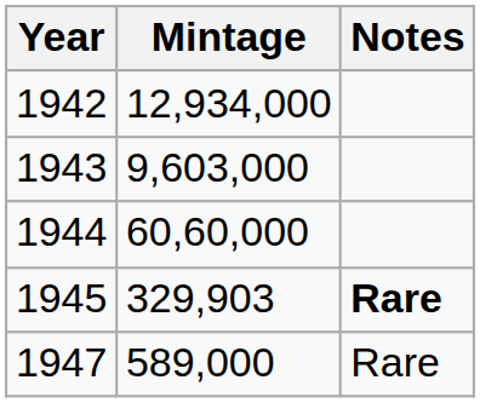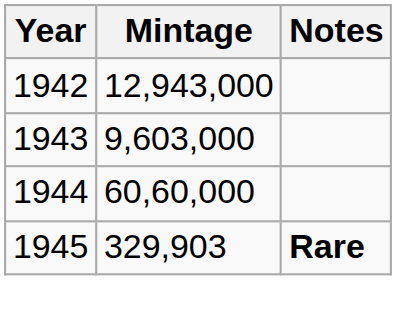 <table class="wikitable">
 <tr>
 <th scope="col">Year</th>
 <th scope="col">Mintage</th>
 <th scope="col">Notes</th>
 </tr>
 <tr>
 <td>1942</td>
-<td>12,934,000</td>
+<td>12,943,000</td>
 <td></td>
 </tr>
 <tr>
 <td>1943</td>
 <td>9,603,000</td>
 <td></td>
 </tr>
 <tr>
 <td>1944</td>
 <td>60,60,000</td>
 <td></td>
 </tr>
 <tr>
 <td>1945</td>
 <td>329,903</td>
 <td><strong>Rare</strong></td>
 </tr>
-<tr>
-<td>1947</td>
-<td>589,000</td>
-<td>Rare</td>
-</tr>
 </table>
